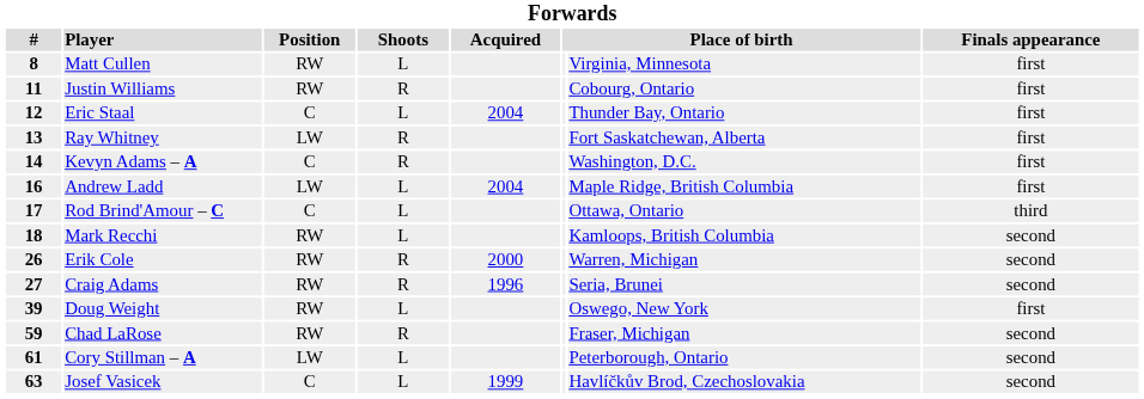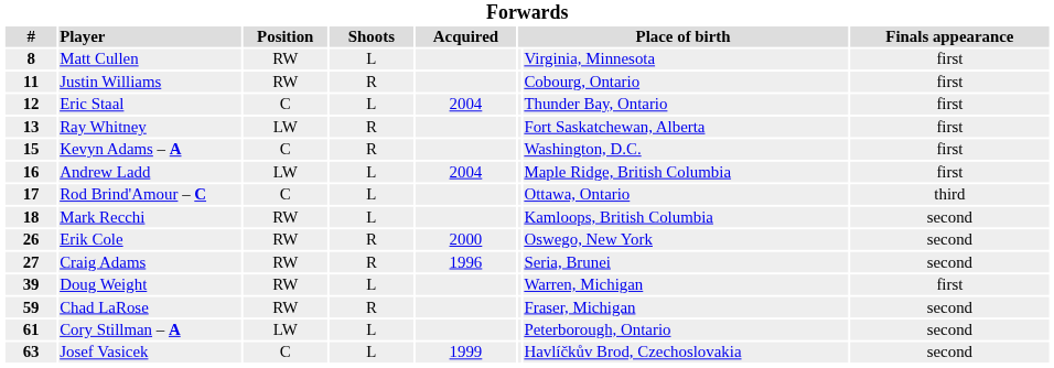 <table style="text-align:center;">
 <tr>
 <th colspan="9"><big>Forwards</big></th>
 </tr>
 <tr style="background:#dddddd;">
 <th style="width:3em">#</th>
 <th style="width:11em; text-align:left">Player</th>
 <th style="width:5em">Position</th>
 <th style="width:5em">Shoots</th>
 <th style="width:6em">Acquired</th>
 <th style="width:20em" colspan="2">Place of birth</th>
 <th style="width:12em">Finals appearance</th>
 </tr>
 <tr style="background:#eeeeee;">
 <td><strong>8</strong></td>
 <td align="left"><a href='#'>Matt Cullen</a></td>
 <td>RW</td>
 <td>L</td>
 <td></td>
 <td></td>
 <td align="left"><a href='#'>Virginia, Minnesota</a></td>
 <td>first</td>
 </tr>
 <tr style="background:#eeeeee;">
 <td><strong>11</strong></td>
 <td align="left"><a href='#'>Justin Williams</a></td>
 <td>RW</td>
 <td>R</td>
 <td></td>
 <td></td>
 <td align="left"><a href='#'>Cobourg, Ontario</a></td>
 <td>first</td>
 </tr>
 <tr style="background:#eeeeee;">
 <td><strong>12</strong></td>
 <td align="left"><a href='#'>Eric Staal</a></td>
 <td>C</td>
 <td>L</td>
 <td><a href='#'>2004</a></td>
 <td></td>
 <td align="left"><a href='#'>Thunder Bay, Ontario</a></td>
 <td>first</td>
 </tr>
 <tr style="background:#eeeeee;">
 <td><strong>13</strong></td>
 <td align="left"><a href='#'>Ray Whitney</a></td>
 <td>LW</td>
 <td>R</td>
 <td></td>
 <td></td>
 <td align="left"><a href='#'>Fort Saskatchewan, Alberta</a></td>
 <td>first</td>
 </tr>
 <tr style="background:#eeeeee;">
-<td><strong>14</strong></td>
+<td><strong>15</strong></td>
 <td align="left"><a href='#'>Kevyn Adams</a> – <strong><a href='#'>A</a></strong></td>
 <td>C</td>
 <td>R</td>
 <td></td>
 <td></td>
 <td align="left"><a href='#'>Washington, D.C.</a></td>
 <td>first</td>
 </tr>
 <tr style="background:#eeeeee;">
 <td><strong>16</strong></td>
 <td align="left"><a href='#'>Andrew Ladd</a></td>
 <td>LW</td>
 <td>L</td>
 <td><a href='#'>2004</a></td>
 <td></td>
 <td align="left"><a href='#'>Maple Ridge, British Columbia</a></td>
 <td>first</td>
 </tr>
 <tr style="background:#eeeeee;">
 <td><strong>17</strong></td>
 <td align="left"><a href='#'>Rod Brind'Amour</a> – <strong><a href='#'>C</a></strong></td>
 <td>C</td>
 <td>L</td>
 <td></td>
 <td></td>
 <td align="left"><a href='#'>Ottawa, Ontario</a></td>
 <td>third </td>
 </tr>
 <tr style="background:#eeeeee;">
 <td><strong>18</strong></td>
 <td align="left"><a href='#'>Mark Recchi</a></td>
 <td>RW</td>
 <td>L</td>
 <td></td>
 <td></td>
 <td align="left"><a href='#'>Kamloops, British Columbia</a></td>
 <td>second </td>
 </tr>
 <tr style="background:#eeeeee;">
 <td><strong>26</strong></td>
 <td align="left"><a href='#'>Erik Cole</a></td>
 <td>RW</td>
 <td>R</td>
 <td><a href='#'>2000</a></td>
 <td></td>
-<td align="left"><a href='#'>Warren, Michigan</a></td>
+<td align="left"><a href='#'>Oswego, New York</a></td>
 <td>second </td>
 </tr>
 <tr style="background:#eeeeee;">
 <td><strong>27</strong></td>
 <td align="left"><a href='#'>Craig Adams</a></td>
 <td>RW</td>
 <td>R</td>
 <td><a href='#'>1996</a></td>
 <td></td>
 <td align="left"><a href='#'>Seria, Brunei</a></td>
 <td>second </td>
 </tr>
 <tr style="background:#eeeeee;">
 <td><strong>39</strong></td>
 <td align="left"><a href='#'>Doug Weight</a></td>
 <td>RW</td>
 <td>L</td>
 <td></td>
 <td></td>
-<td align="left"><a href='#'>Oswego, New York</a></td>
+<td align="left"><a href='#'>Warren, Michigan</a></td>
 <td>first</td>
 </tr>
 <tr style="background:#eeeeee;">
 <td><strong>59</strong></td>
 <td align="left"><a href='#'>Chad LaRose</a></td>
 <td>RW</td>
 <td>R</td>
 <td></td>
 <td></td>
 <td align="left"><a href='#'>Fraser, Michigan</a></td>
 <td>second </td>
 </tr>
 <tr style="background:#eeeeee;">
 <td><strong>61</strong></td>
 <td align="left"><a href='#'>Cory Stillman</a> – <strong><a href='#'>A</a></strong></td>
 <td>LW</td>
 <td>L</td>
 <td></td>
 <td></td>
 <td align="left"><a href='#'>Peterborough, Ontario</a></td>
 <td>second </td>
 </tr>
 <tr style="background:#eeeeee;">
 <td><strong>63</strong></td>
 <td align="left"><a href='#'>Josef Vasicek</a></td>
 <td>C</td>
 <td>L</td>
 <td><a href='#'>1999</a></td>
 <td></td>
 <td align="left"><a href='#'>Havlíčkův Brod, Czechoslovakia</a></td>
 <td>second </td>
 </tr>
 </table>
